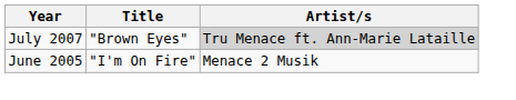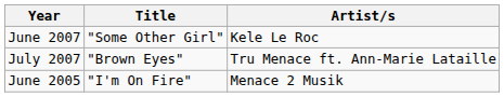 <table class="wikitable">
 <tr>
 <th>Year</th>
 <th>Title</th>
 <th>Artist/s</th>
 </tr>
 <tr>
+<td>June 2007</td>
+<td>"Some Other Girl"</td>
+<td>Kele Le Roc</td>
+</tr>
+<tr>
 <td>July 2007</td>
 <td>"Brown Eyes"</td>
-<td style="background: lightgrey;">Tru Menace ft. Ann-Marie Lataille</td>
+<td>Tru Menace ft. Ann-Marie Lataille</td>
 </tr>
 <tr>
 <td>June 2005</td>
 <td>"I'm On Fire"</td>
 <td>Menace 2 Musik</td>
 </tr>
 </table>
